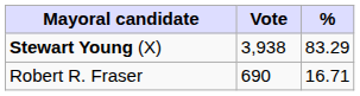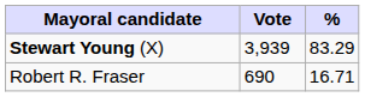 <table class="wikitable">
 <tr>
 <th style="background:#ddf;" width="200px">Mayoral candidate</th>
 <th style="background:#ddf;" width="50px">Vote</th>
 <th style="background:#ddf;" width="30px">%</th>
 </tr>
 <tr>
 <td><strong>Stewart Young</strong> (X)</td>
-<td>3,938</td>
+<td>3,939</td>
 <td>83.29</td>
 </tr>
 <tr>
 <td>Robert R. Fraser</td>
 <td>690</td>
 <td>16.71</td>
 </tr>
 </table>
